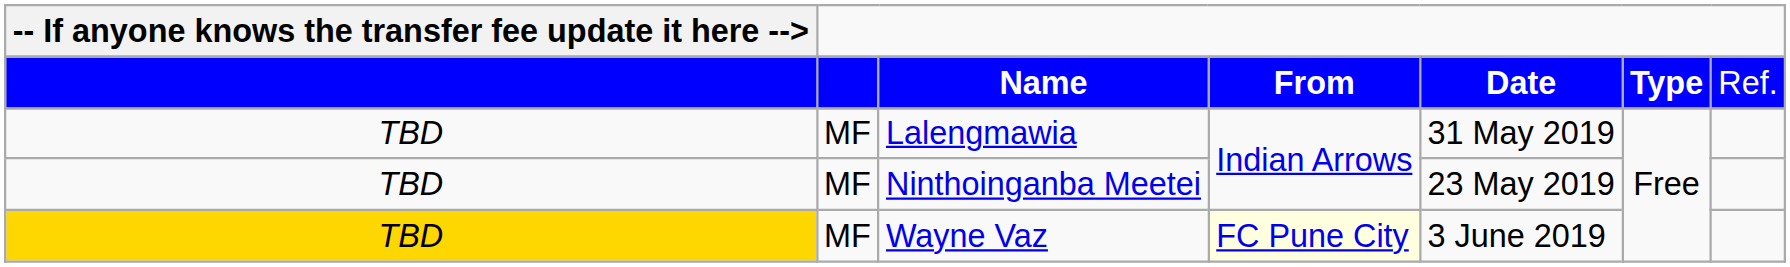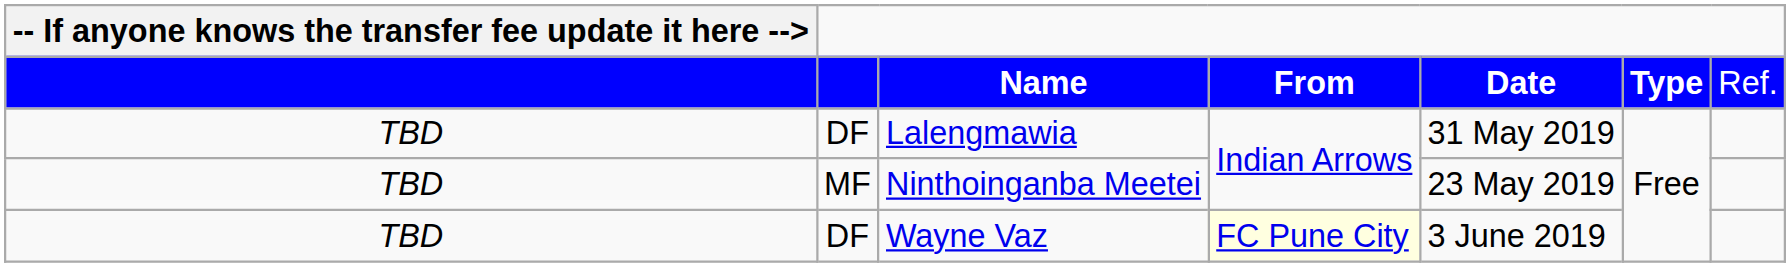 <table class="wikitable plainrowheaders sortable" style="text-align:center; font-size:90%">
 <tr>
 <th>-- If anyone knows the transfer fee update it here --></th>
 </tr>
 <tr>
 <th style="background:#00f; color:white;"></th>
 <th style="background:#00f; color:white; "></th>
 <th style="background:#00f; color:white; ">Name</th>
 <th style="background:#00f; color:white; ">From</th>
 <th style="background:#00f; color:white; ">Date</th>
 <th style="background:#00f; color:white; ">Type</th>
 <td colspan="2" ! style="background:#00f; color:white; ">Ref.</td>
 </tr>
 <tr>
 <td align="center"><em>TBD</em></td>
-<td>MF</td>
+<td>DF</td>
 <td align="left"> <a href='#'>Lalengmawia</a></td>
 <td align="left" rowspan="2"><a href='#'>Indian Arrows</a></td>
 <td align="left">31 May 2019</td>
 <td rowspan="3">Free</td>
 <td></td>
 </tr>
 <tr>
 <td align="center"><em>TBD</em></td>
 <td>MF</td>
 <td align="left"> <a href='#'>Ninthoinganba Meetei</a></td>
 <td align="left">23 May 2019</td>
 <td></td>
 </tr>
 <tr>
-<td align="center" style="background: gold;"><em>TBD</em></td>
-<td>MF</td>
+<td align="center"><em>TBD</em></td>
+<td>DF</td>
 <td align="left"> <a href='#'>Wayne Vaz</a></td>
 <td align="left" style="background: lightyellow;"><a href='#'>FC Pune City</a></td>
 <td align="left">3 June 2019</td>
 <td></td>
 </tr>
 </table>
